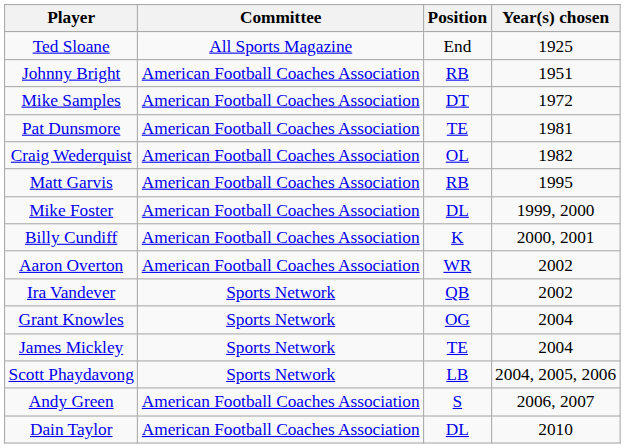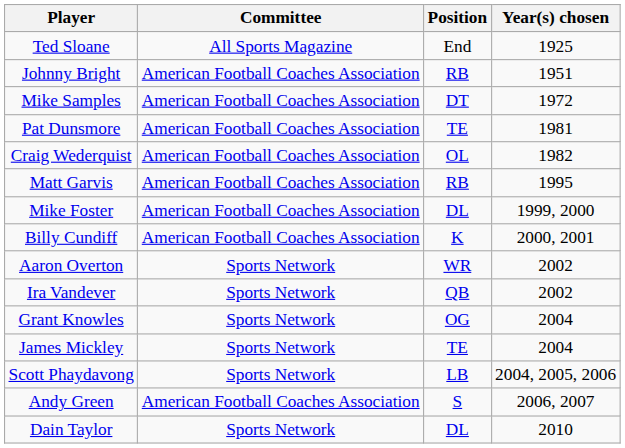 <table class="wikitable sortable sortable" style="text-align:center">
 <tr>
 <th>Player</th>
 <th>Committee</th>
 <th>Position</th>
 <th>Year(s) chosen</th>
 </tr>
 <tr>
 <td><a href='#'>Ted Sloane</a></td>
 <td><a href='#'>All Sports Magazine</a></td>
 <td>End</td>
 <td>1925</td>
 </tr>
 <tr>
 <td><a href='#'>Johnny Bright</a></td>
 <td><a href='#'>American Football Coaches Association</a></td>
 <td><a href='#'>RB</a></td>
 <td>1951</td>
 </tr>
 <tr>
 <td><a href='#'>Mike Samples</a></td>
 <td><a href='#'>American Football Coaches Association</a></td>
 <td><a href='#'>DT</a></td>
 <td>1972</td>
 </tr>
 <tr>
 <td><a href='#'>Pat Dunsmore</a></td>
 <td><a href='#'>American Football Coaches Association</a></td>
 <td><a href='#'>TE</a></td>
 <td>1981</td>
 </tr>
 <tr>
 <td><a href='#'>Craig Wederquist</a></td>
 <td><a href='#'>American Football Coaches Association</a></td>
 <td><a href='#'>OL</a></td>
 <td>1982</td>
 </tr>
 <tr>
 <td><a href='#'>Matt Garvis</a></td>
 <td><a href='#'>American Football Coaches Association</a></td>
 <td><a href='#'>RB</a></td>
 <td>1995</td>
 </tr>
 <tr>
 <td><a href='#'>Mike Foster</a></td>
 <td><a href='#'>American Football Coaches Association</a></td>
 <td><a href='#'>DL</a></td>
 <td>1999, 2000</td>
 </tr>
 <tr>
 <td><a href='#'>Billy Cundiff</a></td>
 <td><a href='#'>American Football Coaches Association</a></td>
 <td><a href='#'>K</a></td>
 <td>2000, 2001</td>
 </tr>
 <tr>
 <td><a href='#'>Aaron Overton</a></td>
-<td><a href='#'>American Football Coaches Association</a></td>
+<td><a href='#'>Sports Network</a></td>
 <td><a href='#'>WR</a></td>
 <td>2002</td>
 </tr>
 <tr>
 <td><a href='#'>Ira Vandever</a></td>
 <td><a href='#'>Sports Network</a></td>
 <td><a href='#'>QB</a></td>
 <td>2002</td>
 </tr>
 <tr>
 <td><a href='#'>Grant Knowles</a></td>
 <td><a href='#'>Sports Network</a></td>
 <td><a href='#'>OG</a></td>
 <td>2004</td>
 </tr>
 <tr>
 <td><a href='#'>James Mickley</a></td>
 <td><a href='#'>Sports Network</a></td>
 <td><a href='#'>TE</a></td>
 <td>2004</td>
 </tr>
 <tr>
 <td><a href='#'>Scott Phaydavong</a></td>
 <td><a href='#'>Sports Network</a></td>
 <td><a href='#'>LB</a></td>
 <td>2004, 2005, 2006</td>
 </tr>
 <tr>
 <td><a href='#'>Andy Green</a></td>
 <td><a href='#'>American Football Coaches Association</a></td>
 <td><a href='#'>S</a></td>
 <td>2006, 2007</td>
 </tr>
 <tr>
 <td><a href='#'>Dain Taylor</a></td>
-<td><a href='#'>American Football Coaches Association</a></td>
+<td><a href='#'>Sports Network</a></td>
 <td><a href='#'>DL</a></td>
 <td>2010</td>
 </tr>
 </table>
